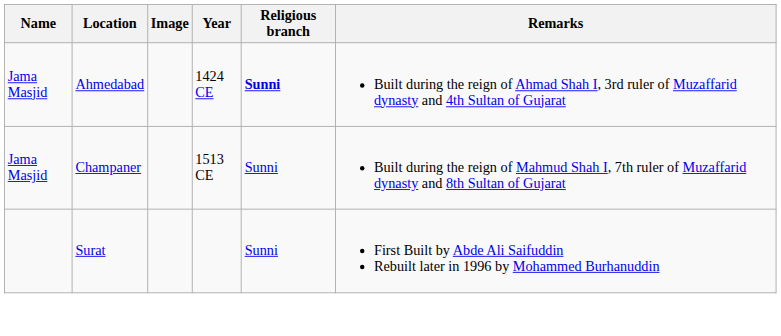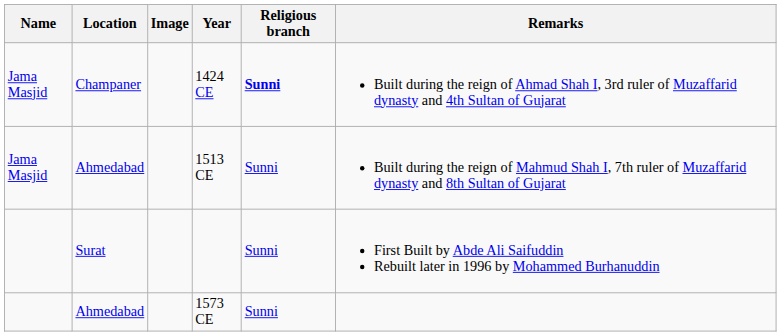 <table class="wikitable sortable">
 <tr>
 <th>Name</th>
 <th>Location</th>
 <th>Image</th>
 <th>Year</th>
 <th>Religious branch</th>
 <th>Remarks</th>
 </tr>
 <tr>
 <td><a href='#'>Jama Masjid</a></td>
-<td><a href='#'>Ahmedabad</a></td>
+<td><a href='#'>Champaner</a></td>
 <td></td>
 <td>1424 <a href='#'>CE</a></td>
 <td><strong><a href='#'>Sunni</a></strong></td>
 <td><br><ul><li>Built during the reign of <a href='#'>Ahmad Shah I</a>, 3rd ruler of <a href='#'>Muzaffarid dynasty</a> and <a href='#'>4th Sultan of Gujarat</a></li></ul></td>
 </tr>
 <tr>
 <td><a href='#'>Jama Masjid</a></td>
-<td><a href='#'>Champaner</a></td>
+<td><a href='#'>Ahmedabad</a></td>
 <td></td>
 <td>1513 CE</td>
 <td><a href='#'>Sunni</a></td>
 <td><br><ul><li>Built during the reign of <a href='#'>Mahmud Shah I</a>, 7th ruler of <a href='#'>Muzaffarid dynasty</a> and <a href='#'>8th Sultan of Gujarat</a></li></ul></td>
 </tr>
 <tr>
 <td></td>
 <td><a href='#'>Surat</a></td>
 <td></td>
 <td></td>
 <td><a href='#'>Sunni</a></td>
 <td><br><ul><li>First Built by <a href='#'>Abde Ali Saifuddin</a></li><li>Rebuilt later in 1996 by <a href='#'>Mohammed Burhanuddin</a></li></ul></td>
 </tr>
+<tr>
+<td></td>
+<td><a href='#'>Ahmedabad</a></td>
+<td></td>
+<td>1573 CE</td>
+<td><a href='#'>Sunni</a></td>
+<td></td>
+</tr>
 </table>
